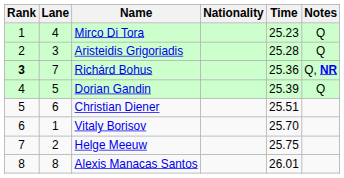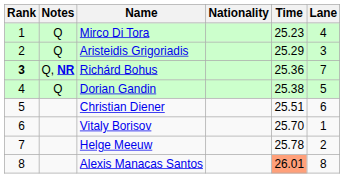 <table class="wikitable sortable" style="text-align:center">
 <tr>
 <th>Rank</th>
-<th>Lane</th>
+<th>Notes</th>
 <th>Name</th>
 <th>Nationality</th>
 <th>Time</th>
-<th>Notes</th>
+<th>Lane</th>
 </tr>
 <tr bgcolor=ccffcc>
 <td>1</td>
-<td>4</td>
+<td>Q</td>
 <td align=left><a href='#'>Mirco Di Tora</a></td>
 <td align=left></td>
 <td>25.23</td>
-<td>Q</td>
+<td>4</td>
 </tr>
 <tr bgcolor=ccffcc>
 <td>2</td>
-<td>3</td>
+<td>Q</td>
 <td align=left><a href='#'>Aristeidis Grigoriadis</a></td>
 <td align=left></td>
-<td>25.28</td>
-<td>Q</td>
+<td>25.29</td>
+<td>3</td>
 </tr>
 <tr bgcolor=ccffcc>
 <td><strong>3</strong></td>
-<td>7</td>
+<td>Q, <strong><a href='#'>NR</a></strong></td>
 <td align=left><a href='#'>Richárd Bohus</a></td>
 <td align=left></td>
 <td>25.36</td>
-<td>Q, <strong><a href='#'>NR</a></strong></td>
+<td>7</td>
 </tr>
 <tr bgcolor=ccffcc>
 <td>4</td>
-<td>5</td>
+<td>Q</td>
 <td align=left><a href='#'>Dorian Gandin</a></td>
 <td align=left></td>
-<td>25.39</td>
-<td>Q</td>
+<td>25.38</td>
+<td>5</td>
 </tr>
 <tr>
 <td>5</td>
-<td>6</td>
+<td></td>
 <td align=left><a href='#'>Christian Diener</a></td>
 <td align=left></td>
 <td>25.51</td>
-<td></td>
+<td>6</td>
 </tr>
 <tr>
 <td>6</td>
-<td>1</td>
+<td></td>
 <td align=left><a href='#'>Vitaly Borisov</a></td>
 <td align=left></td>
 <td>25.70</td>
-<td></td>
+<td>1</td>
 </tr>
 <tr>
 <td>7</td>
-<td>2</td>
+<td></td>
 <td align=left><a href='#'>Helge Meeuw</a></td>
 <td align=left></td>
-<td>25.75</td>
-<td></td>
+<td>25.78</td>
+<td>2</td>
 </tr>
 <tr>
 <td>8</td>
-<td>8</td>
+<td></td>
 <td align=left><a href='#'>Alexis Manacas Santos</a></td>
 <td align=left></td>
-<td>26.01</td>
-<td></td>
+<td style="background: lightsalmon;">26.01</td>
+<td>8</td>
 </tr>
 </table>
